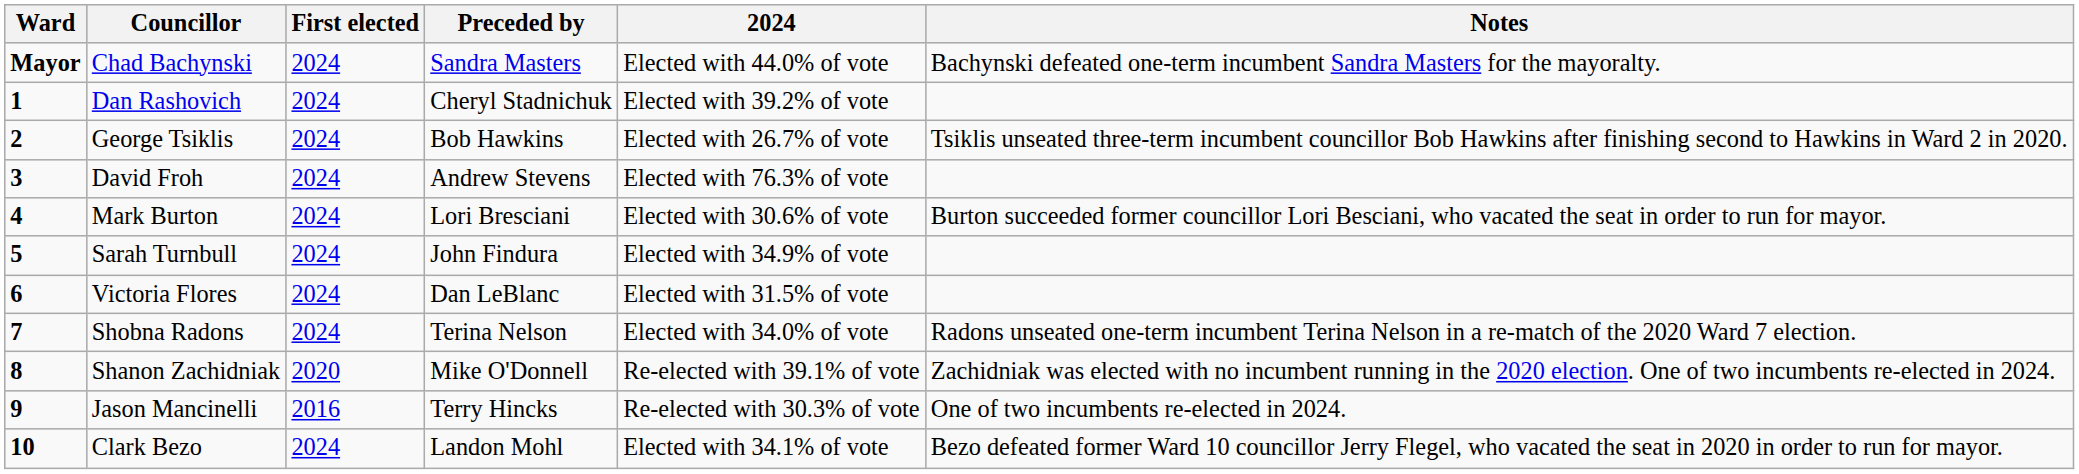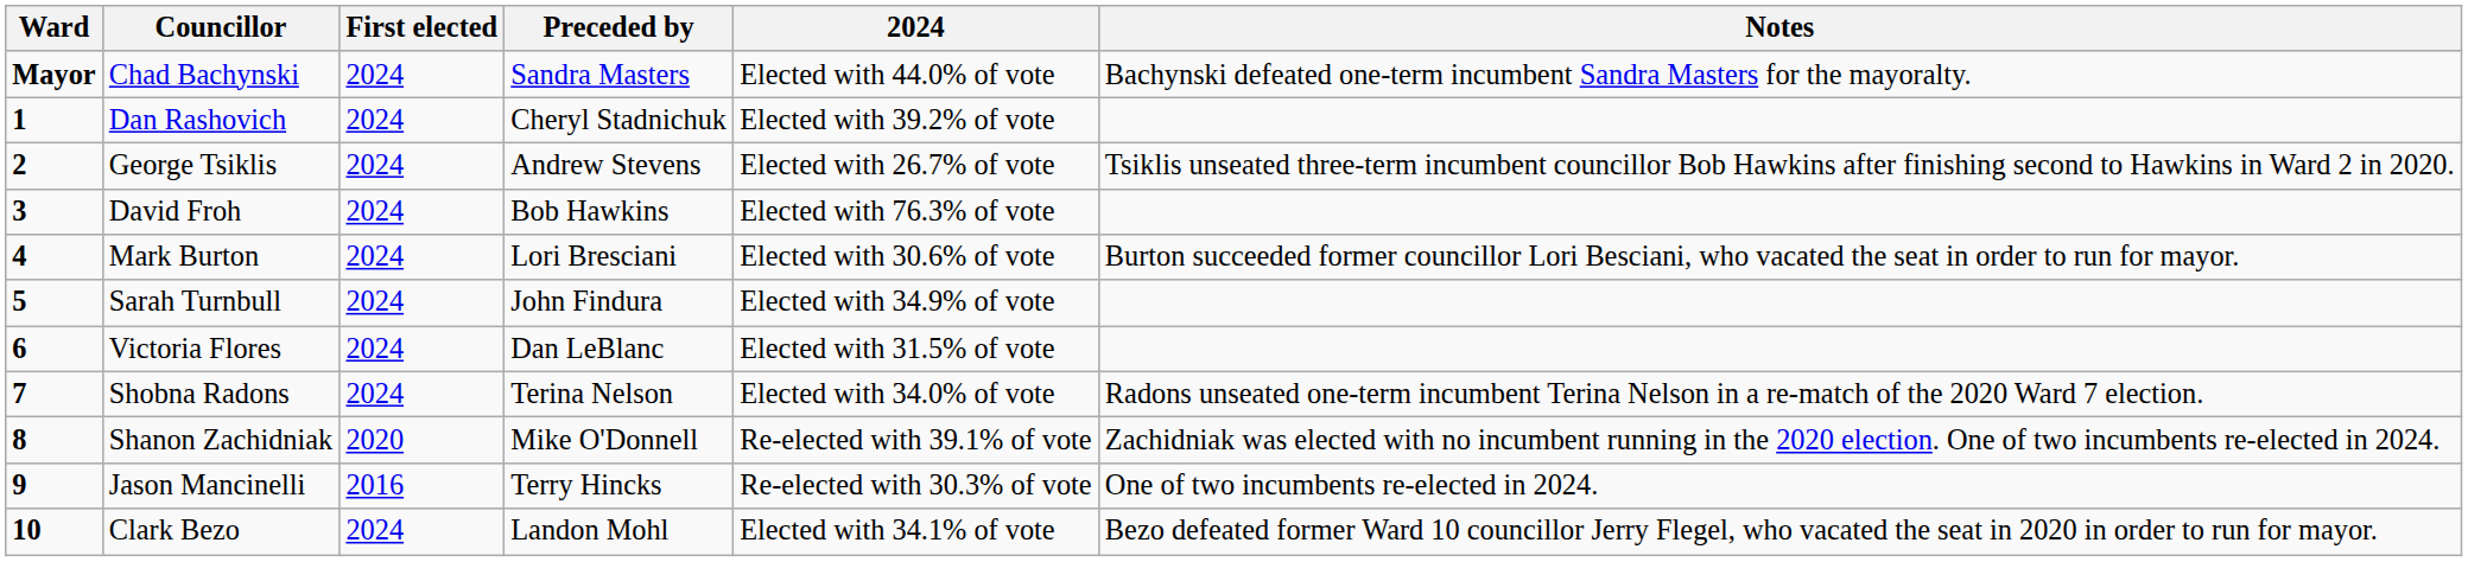 <table class="wikitable">
 <tr>
 <th>Ward</th>
 <th>Councillor</th>
 <th>First elected</th>
 <th>Preceded by</th>
 <th>2024</th>
 <th>Notes</th>
 </tr>
 <tr>
 <td><strong>Mayor</strong></td>
 <td><a href='#'>Chad Bachynski</a></td>
 <td><a href='#'>2024</a></td>
 <td><a href='#'>Sandra Masters</a></td>
 <td>Elected with 44.0% of vote</td>
 <td>Bachynski defeated one-term incumbent <a href='#'>Sandra Masters</a> for the mayoralty.</td>
 </tr>
 <tr>
 <td><strong>1</strong></td>
 <td><a href='#'>Dan Rashovich</a></td>
 <td><a href='#'>2024</a></td>
 <td>Cheryl Stadnichuk</td>
 <td>Elected with 39.2% of vote</td>
 <td></td>
 </tr>
 <tr>
 <td><strong>2</strong></td>
 <td>George Tsiklis</td>
 <td><a href='#'>2024</a></td>
-<td>Bob Hawkins</td>
+<td>Andrew Stevens</td>
 <td>Elected with 26.7% of vote</td>
 <td>Tsiklis unseated three-term incumbent councillor Bob Hawkins after finishing second to Hawkins in Ward 2 in 2020.</td>
 </tr>
 <tr>
 <td><strong>3</strong></td>
 <td>David Froh</td>
 <td><a href='#'>2024</a></td>
-<td>Andrew Stevens</td>
+<td>Bob Hawkins</td>
 <td>Elected with 76.3% of vote</td>
 <td></td>
 </tr>
 <tr>
 <td><strong>4</strong></td>
 <td>Mark Burton</td>
 <td><a href='#'>2024</a></td>
 <td>Lori Bresciani</td>
 <td>Elected with 30.6% of vote</td>
 <td>Burton succeeded former councillor Lori Besciani, who vacated the seat in order to run for mayor.</td>
 </tr>
 <tr>
 <td><strong>5</strong></td>
 <td>Sarah Turnbull</td>
 <td><a href='#'>2024</a></td>
 <td>John Findura</td>
 <td>Elected with 34.9% of vote</td>
 <td></td>
 </tr>
 <tr>
 <td><strong>6</strong></td>
 <td>Victoria Flores</td>
 <td><a href='#'>2024</a></td>
 <td>Dan LeBlanc</td>
 <td>Elected with 31.5% of vote</td>
 <td></td>
 </tr>
 <tr>
 <td><strong>7</strong></td>
 <td>Shobna Radons</td>
 <td><a href='#'>2024</a></td>
 <td>Terina Nelson</td>
 <td>Elected with 34.0% of vote</td>
 <td>Radons unseated one-term incumbent Terina Nelson in a re-match of the 2020 Ward 7 election.</td>
 </tr>
 <tr>
 <td><strong>8</strong></td>
 <td>Shanon Zachidniak</td>
 <td><a href='#'>2020</a></td>
 <td>Mike O'Donnell</td>
 <td>Re-elected with 39.1% of vote</td>
 <td>Zachidniak was elected with no incumbent running in the <a href='#'>2020 election</a>. One of two incumbents re-elected in 2024.</td>
 </tr>
 <tr>
 <td><strong>9</strong></td>
 <td>Jason Mancinelli</td>
 <td><a href='#'>2016</a></td>
 <td>Terry Hincks</td>
 <td>Re-elected with 30.3% of vote</td>
 <td>One of two incumbents re-elected in 2024.</td>
 </tr>
 <tr>
 <td><strong>10</strong></td>
 <td>Clark Bezo</td>
 <td><a href='#'>2024</a></td>
 <td>Landon Mohl</td>
 <td>Elected with 34.1% of vote</td>
 <td>Bezo defeated former Ward 10 councillor Jerry Flegel, who vacated the seat in 2020 in order to run for mayor.</td>
 </tr>
 </table>
